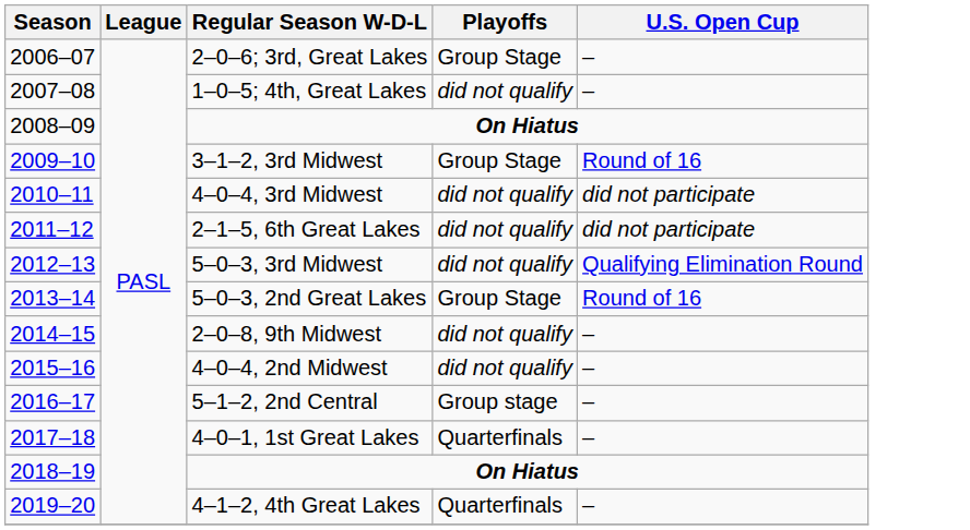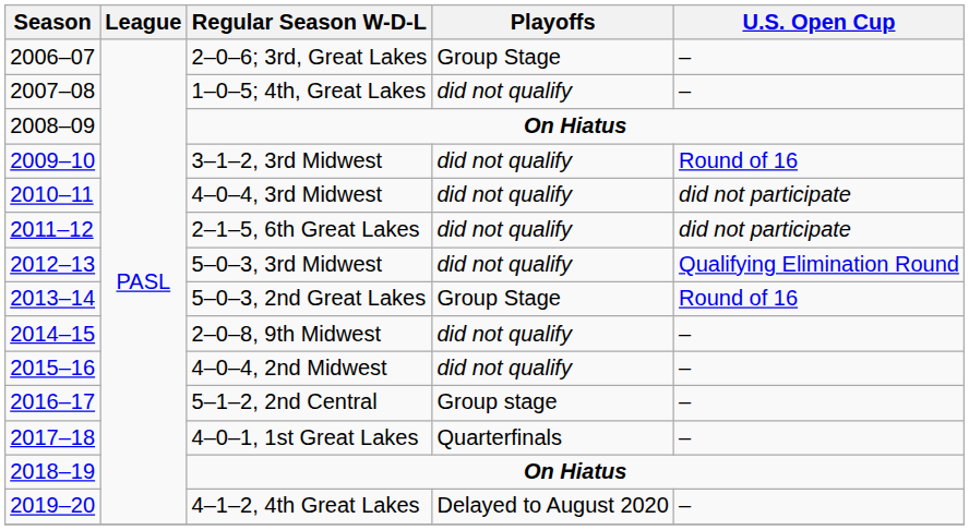 <table class="wikitable">
 <tr>
 <th>Season</th>
 <th>League</th>
 <th>Regular Season W-D-L</th>
 <th>Playoffs</th>
 <th><a href='#'>U.S. Open Cup</a></th>
 </tr>
 <tr>
 <td>2006–07</td>
 <td style="text-align:center;" rowspan="14"><a href='#'>PASL</a></td>
 <td>2–0–6; 3rd, Great Lakes</td>
 <td>Group Stage</td>
 <td>–</td>
 </tr>
 <tr>
 <td>2007–08</td>
 <td>1–0–5; 4th, Great Lakes</td>
 <td><em>did not qualify</em></td>
 <td>–</td>
 </tr>
 <tr>
 <td style="text-align:center;">2008–09</td>
 <td colspan="3" style="text-align:center;"><strong><em>On Hiatus</em></strong></td>
 </tr>
 <tr>
 <td><a href='#'>2009–10</a></td>
 <td>3–1–2, 3rd Midwest</td>
-<td>Group Stage</td>
+<td><em>did not qualify</em></td>
 <td><a href='#'>Round of 16</a></td>
 </tr>
 <tr>
 <td><a href='#'>2010–11</a></td>
 <td>4–0–4, 3rd Midwest</td>
 <td><em>did not qualify</em></td>
 <td><em>did not participate</em></td>
 </tr>
 <tr>
 <td><a href='#'>2011–12</a></td>
 <td>2–1–5, 6th Great Lakes</td>
 <td><em>did not qualify</em></td>
 <td><em>did not participate</em></td>
 </tr>
 <tr>
 <td><a href='#'>2012–13</a></td>
 <td>5–0–3, 3rd Midwest</td>
 <td><em>did not qualify</em></td>
 <td><a href='#'>Qualifying Elimination Round</a></td>
 </tr>
 <tr>
 <td><a href='#'>2013–14</a></td>
 <td>5–0–3, 2nd Great Lakes</td>
 <td>Group Stage</td>
 <td><a href='#'>Round of 16</a></td>
 </tr>
 <tr>
 <td><a href='#'>2014–15</a></td>
 <td>2–0–8, 9th Midwest</td>
 <td><em>did not qualify</em></td>
 <td>–</td>
 </tr>
 <tr>
 <td><a href='#'>2015–16</a></td>
 <td>4–0–4, 2nd Midwest</td>
 <td><em>did not qualify</em></td>
 <td>–</td>
 </tr>
 <tr>
 <td><a href='#'>2016–17</a></td>
 <td>5–1–2, 2nd Central</td>
 <td>Group stage</td>
 <td>–</td>
 </tr>
 <tr>
 <td><a href='#'>2017–18</a></td>
 <td>4–0–1, 1st Great Lakes</td>
 <td>Quarterfinals</td>
 <td>–</td>
 </tr>
 <tr>
 <td style="text-align:center;"><a href='#'>2018–19</a></td>
 <td colspan="3" style="text-align:center;"><strong><em>On Hiatus</em></strong></td>
 </tr>
 <tr>
 <td><a href='#'>2019–20</a></td>
 <td>4–1–2, 4th Great Lakes</td>
-<td>Quarterfinals</td>
+<td>Delayed to August 2020</td>
 <td>–</td>
 </tr>
 <tr>
 </tr>
 </table>
